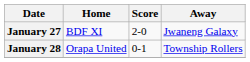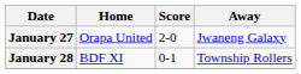 <table class="wikitable sortable plainrowheaders">
 <tr>
 <th scope="col">Date</th>
 <th scope="col">Home</th>
 <th scope="col">Score</th>
 <th scope="col">Away</th>
 </tr>
 <tr>
 <th scope="row">January 27</th>
-<td><a href='#'>BDF XI</a></td>
+<td><a href='#'>Orapa United</a></td>
 <td>2-0</td>
 <td><a href='#'>Jwaneng Galaxy</a></td>
 </tr>
 <tr>
 <th scope="row">January 28</th>
-<td><a href='#'>Orapa United</a></td>
+<td><a href='#'>BDF XI</a></td>
 <td>0-1</td>
 <td><a href='#'>Township Rollers</a></td>
 </tr>
 <tr>
 </tr>
 </table>
